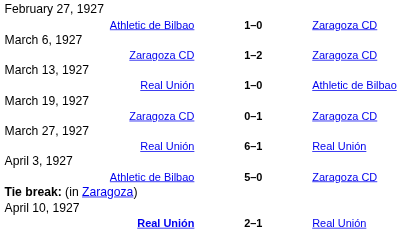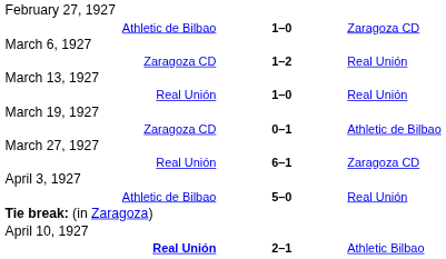 <table width=100% cellspacing=1>
 <tr>
 <th width=20%></th>
 <th width=12%></th>
 <th width=20%></th>
 <th></th>
 </tr>
 <tr>
 <td>February 27, 1927</td>
 </tr>
 <tr style=font-size:90%>
 <td align=right><a href='#'>Athletic de Bilbao</a></td>
 <td align=center><strong>1–0</strong></td>
 <td align=left><a href='#'>Zaragoza CD</a></td>
 </tr>
 <tr>
 <td>March 6, 1927</td>
 </tr>
 <tr style=font-size:90%>
 <td align=right><a href='#'>Zaragoza CD</a></td>
 <td align=center><strong>1–2</strong></td>
-<td align=left><a href='#'>Zaragoza CD</a></td>
+<td align=left><a href='#'>Real Unión</a></td>
 </tr>
 <tr>
 <td>March 13, 1927</td>
 </tr>
 <tr style=font-size:90%>
 <td align=right><a href='#'>Real Unión</a></td>
 <td align=center><strong>1–0</strong></td>
-<td align=left><a href='#'>Athletic de Bilbao</a></td>
+<td align=left><a href='#'>Real Unión</a></td>
 </tr>
 <tr>
 <td>March 19, 1927</td>
 </tr>
 <tr style=font-size:90%>
 <td align=right><a href='#'>Zaragoza CD</a></td>
 <td align=center><strong>0–1</strong></td>
-<td align=left><a href='#'>Zaragoza CD</a></td>
+<td align=left><a href='#'>Athletic de Bilbao</a></td>
 </tr>
 <tr>
 <td>March 27, 1927</td>
 </tr>
 <tr style=font-size:90%>
 <td align=right><a href='#'>Real Unión</a></td>
 <td align=center><strong>6–1</strong></td>
-<td align=left><a href='#'>Real Unión</a></td>
+<td align=left><a href='#'>Zaragoza CD</a></td>
 </tr>
 <tr>
 <td>April 3, 1927</td>
 </tr>
 <tr style=font-size:90%>
 <td align=right><a href='#'>Athletic de Bilbao</a></td>
 <td align=center><strong>5–0</strong></td>
-<td align=left><a href='#'>Zaragoza CD</a></td>
+<td align=left><a href='#'>Real Unión</a></td>
 </tr>
 <tr>
 <td><strong>Tie break:</strong> (in <a href='#'>Zaragoza</a>)</td>
 </tr>
 <tr>
 <td>April 10, 1927</td>
 </tr>
 <tr style=font-size:90%>
 <td align=right><strong><a href='#'>Real Unión</a></strong></td>
 <td align=center><strong>2–1</strong></td>
-<td align=left><a href='#'>Real Unión</a></td>
+<td align=left><a href='#'>Athletic Bilbao</a></td>
 </tr>
 <tr>
 </tr>
 </table>
